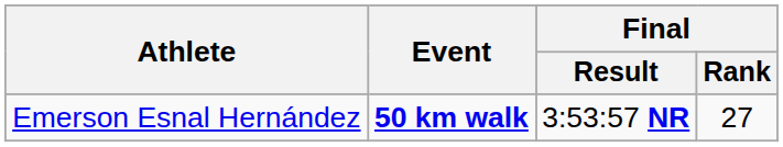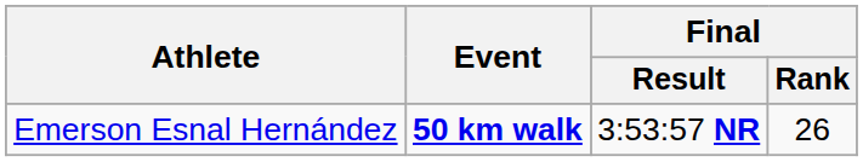 <table class="wikitable" style="font-size:90%">
 <tr>
 <th rowspan="2">Athlete</th>
 <th rowspan="2">Event</th>
 <th colspan="2">Final</th>
 </tr>
 <tr style="font-size:95%">
 <th>Result</th>
 <th>Rank</th>
 </tr>
 <tr align=center>
 <td align=left><a href='#'>Emerson Esnal Hernández</a></td>
 <td align=left><strong><a href='#'>50 km walk</a></strong></td>
 <td>3:53:57 <strong><a href='#'>NR</a></strong></td>
-<td>27</td>
+<td>26</td>
 </tr>
 </table>
